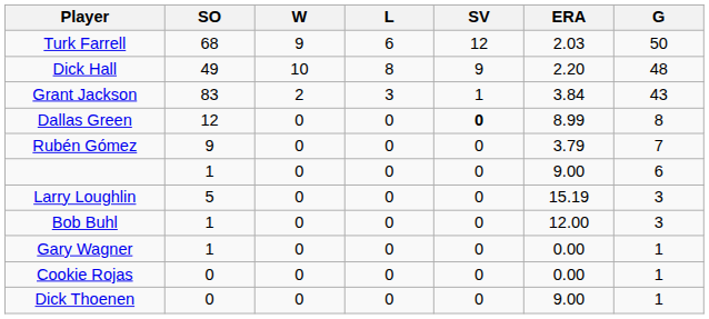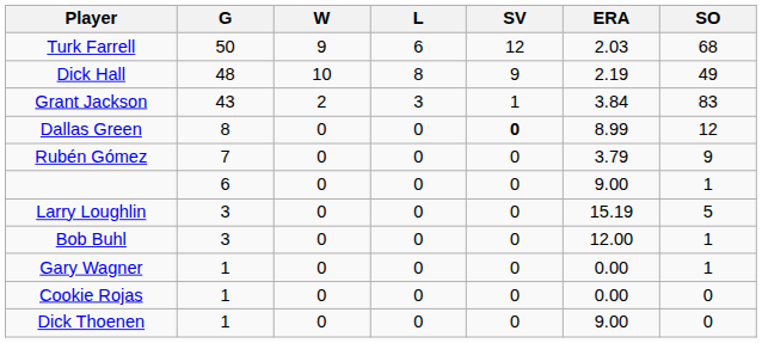 <table class="wikitable sortable">
 <tr>
 <th bgcolor="#DDDDFF" width="16%">Player</th>
-<th bgcolor="#DDDDFF" width="9%">SO</th>
+<th bgcolor="#DDDDFF" width="9%">G</th>
 <th bgcolor="#DDDDFF" width="9%">W</th>
 <th bgcolor="#DDDDFF" width="9%">L</th>
 <th bgcolor="#DDDDFF" width="9%">SV</th>
 <th bgcolor="#DDDDFF" width="9%">ERA</th>
-<th bgcolor="#DDDDFF" width="9%">G</th>
+<th bgcolor="#DDDDFF" width="9%">SO</th>
 </tr>
 <tr align="center">
 <td><a href='#'>Turk Farrell</a></td>
-<td>68</td>
+<td>50</td>
 <td>9</td>
 <td>6</td>
 <td>12</td>
 <td>2.03</td>
-<td>50</td>
+<td>68</td>
 </tr>
 <tr align=center>
 <td><a href='#'>Dick Hall</a></td>
-<td>49</td>
+<td>48</td>
 <td>10</td>
 <td>8</td>
 <td>9</td>
-<td>2.20</td>
-<td>48</td>
+<td>2.19</td>
+<td>49</td>
 </tr>
 <tr align=center>
 <td><a href='#'>Grant Jackson</a></td>
-<td>83</td>
+<td>43</td>
 <td>2</td>
 <td>3</td>
 <td>1</td>
 <td>3.84</td>
-<td>43</td>
+<td>83</td>
 </tr>
 <tr align=center>
 <td><a href='#'>Dallas Green</a></td>
-<td>12</td>
+<td>8</td>
 <td>0</td>
 <td>0</td>
 <td><strong>0</strong></td>
 <td>8.99</td>
-<td>8</td>
+<td>12</td>
 </tr>
 <tr align=center>
 <td><a href='#'>Rubén Gómez</a></td>
-<td>9</td>
+<td>7</td>
 <td>0</td>
 <td>0</td>
 <td>0</td>
 <td>3.79</td>
-<td>7</td>
+<td>9</td>
 </tr>
 <tr align=center>
 <td></td>
-<td>1</td>
+<td>6</td>
 <td>0</td>
 <td>0</td>
 <td>0</td>
 <td>9.00</td>
-<td>6</td>
+<td>1</td>
 </tr>
 <tr align="center">
 <td><a href='#'>Larry Loughlin</a></td>
-<td>5</td>
+<td>3</td>
 <td>0</td>
 <td>0</td>
 <td>0</td>
 <td>15.19</td>
-<td>3</td>
+<td>5</td>
 </tr>
 <tr align=center>
 <td><a href='#'>Bob Buhl</a></td>
-<td>1</td>
+<td>3</td>
 <td>0</td>
 <td>0</td>
 <td>0</td>
 <td>12.00</td>
-<td>3</td>
+<td>1</td>
 </tr>
 <tr align=center>
 <td><a href='#'>Gary Wagner</a></td>
 <td>1</td>
 <td>0</td>
 <td>0</td>
 <td>0</td>
 <td>0.00</td>
 <td>1</td>
 </tr>
 <tr align=center>
 <td><a href='#'>Cookie Rojas</a></td>
-<td>0</td>
+<td>1</td>
 <td>0</td>
 <td>0</td>
 <td>0</td>
 <td>0.00</td>
-<td>1</td>
+<td>0</td>
 </tr>
 <tr align=center>
 <td><a href='#'>Dick Thoenen</a></td>
-<td>0</td>
+<td>1</td>
 <td>0</td>
 <td>0</td>
 <td>0</td>
 <td>9.00</td>
-<td>1</td>
+<td>0</td>
 </tr>
 </table>
